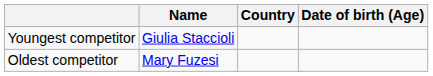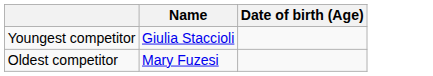 <table class="wikitable">
 <tr>
 <th></th>
 <th>Name</th>
-<th>Country</th>
 <th>Date of birth (Age)</th>
 </tr>
 <tr>
 <td>Youngest competitor</td>
 <td><a href='#'>Giulia Staccioli</a></td>
 <td></td>
-<td></td>
 </tr>
 <tr>
 <td>Oldest competitor</td>
 <td><a href='#'>Mary Fuzesi</a></td>
 <td></td>
-<td></td>
 </tr>
 </table>
